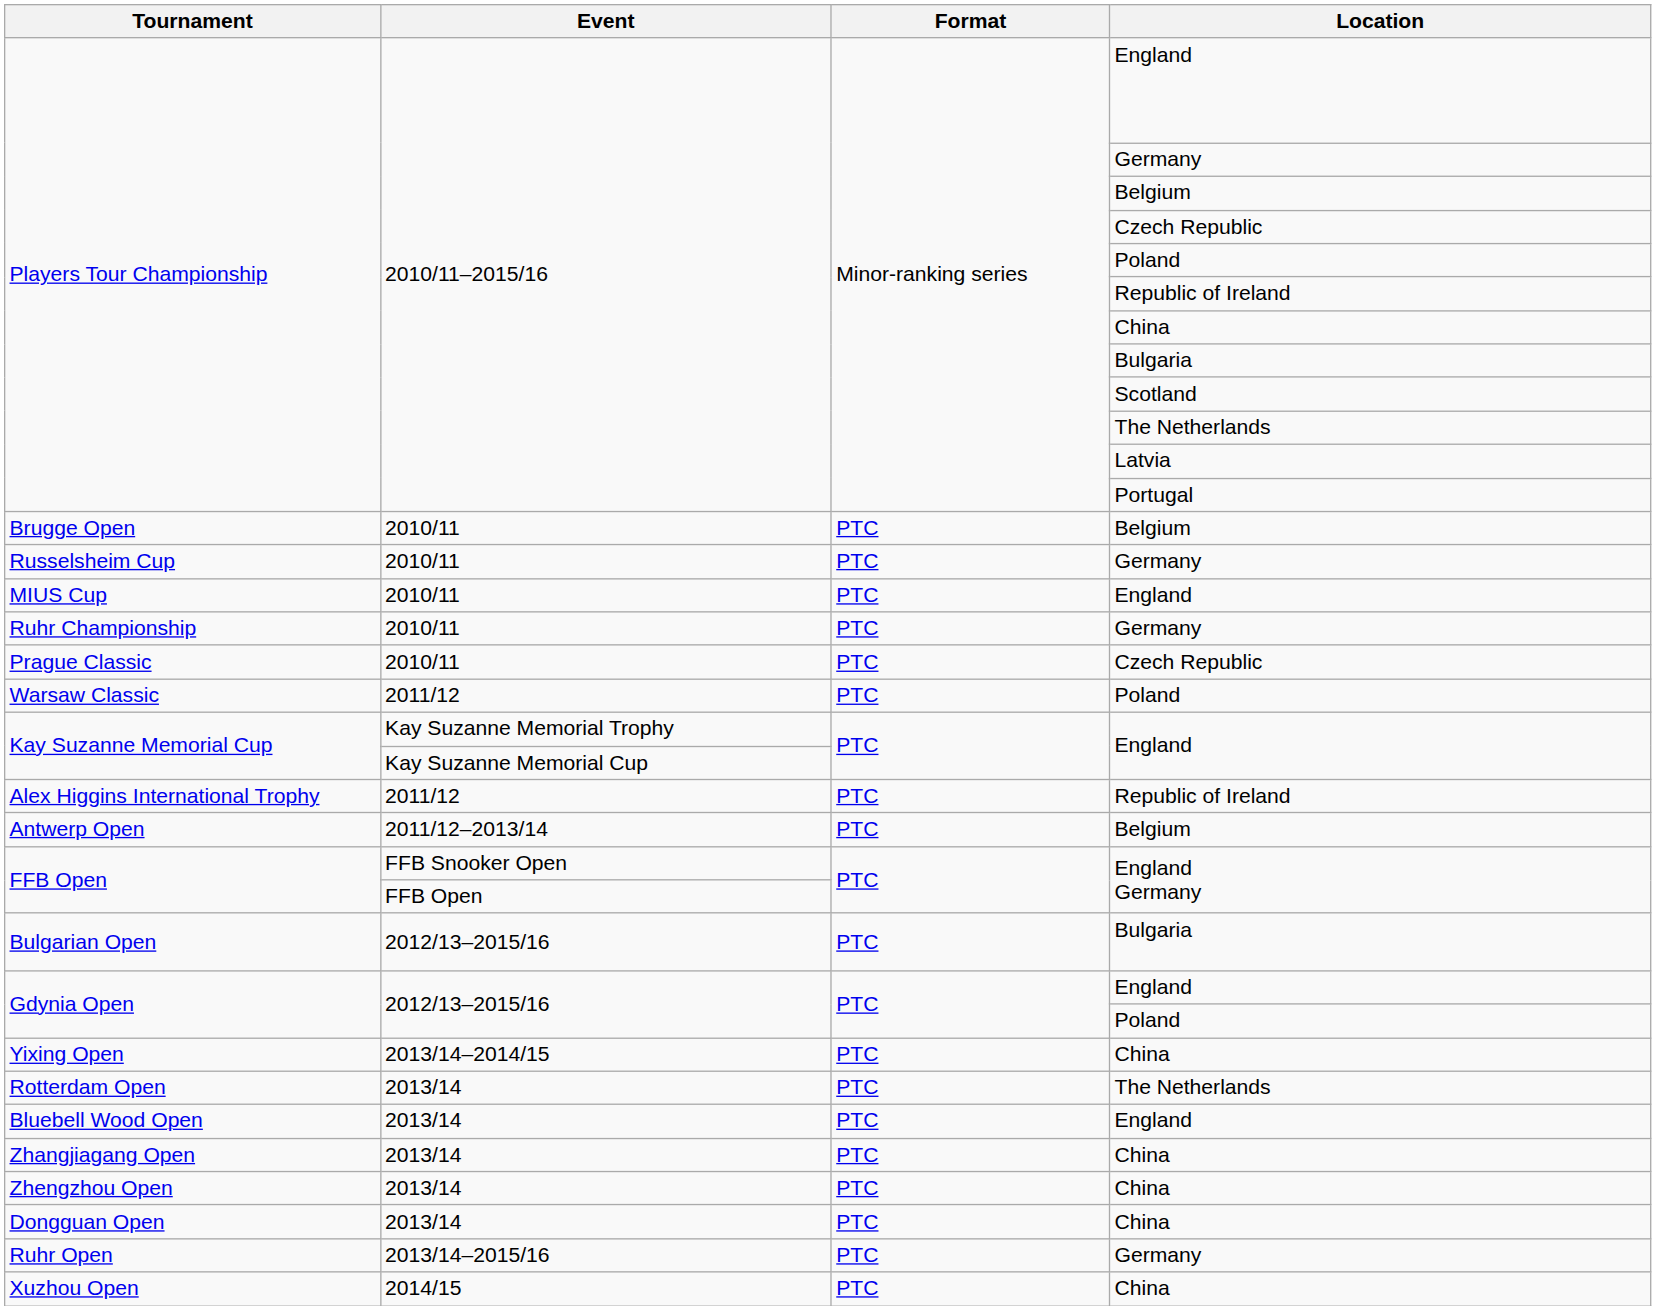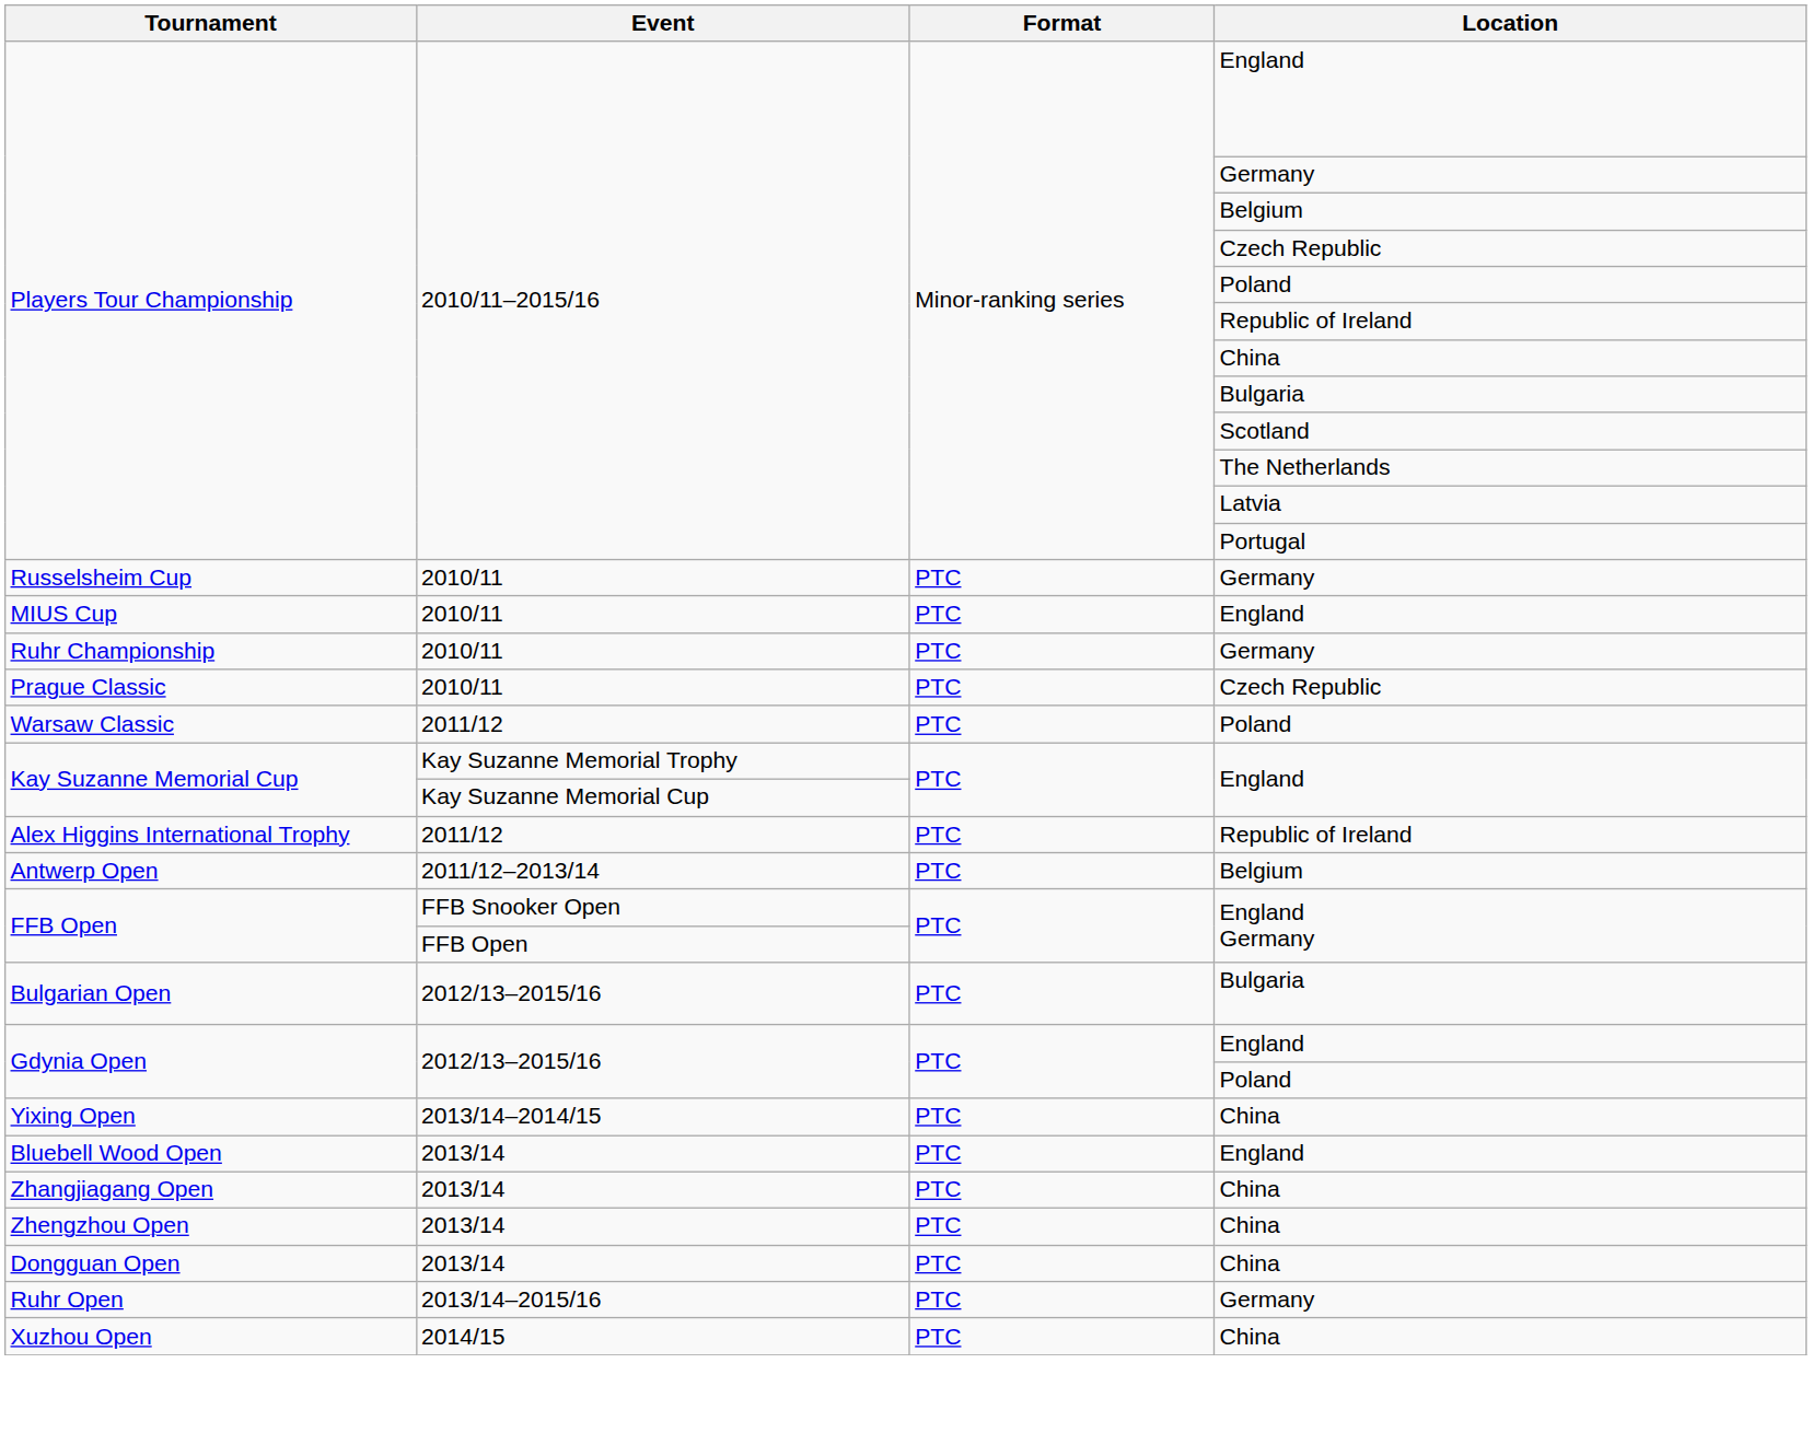 <table class="wikitable">
 <tr>
 <th style="width:20em;">Tournament</th>
 <th style="width:25em;">Event</th>
 <th style="width:15em;">Format</th>
 <th style="width:30em;">Location</th>
 </tr>
 <tr>
 <td rowspan="12"><a href='#'>Players Tour Championship</a></td>
 <td rowspan="12">2010/11–2015/16</td>
 <td rowspan="12">Minor-ranking series</td>
 <td>England <br>  <br>  <br>  <br> </td>
 </tr>
 <tr>
 <td>Germany <br> </td>
 </tr>
 <tr>
 <td>Belgium <br> </td>
 </tr>
 <tr>
 <td>Czech Republic <br> </td>
 </tr>
 <tr>
 <td>Poland <br> </td>
 </tr>
 <tr>
 <td>Republic of Ireland <br> </td>
 </tr>
 <tr>
 <td>China <br> </td>
 </tr>
 <tr>
 <td>Bulgaria <br> </td>
 </tr>
 <tr>
 <td>Scotland <br> </td>
 </tr>
 <tr>
 <td>The Netherlands <br> </td>
 </tr>
 <tr>
 <td>Latvia <br> </td>
 </tr>
 <tr>
 <td>Portugal <br> </td>
-</tr>
-<tr>
-<td><a href='#'>Brugge Open</a></td>
-<td>2010/11</td>
-<td><a href='#'>PTC</a></td>
-<td>Belgium </td>
 </tr>
 <tr>
 <td><a href='#'>Russelsheim Cup</a></td>
 <td>2010/11</td>
 <td><a href='#'>PTC</a></td>
 <td>Germany </td>
 </tr>
 <tr>
 <td><a href='#'>MIUS Cup</a></td>
 <td>2010/11</td>
 <td><a href='#'>PTC</a></td>
 <td>England </td>
 </tr>
 <tr>
 <td><a href='#'>Ruhr Championship</a></td>
 <td>2010/11</td>
 <td><a href='#'>PTC</a></td>
 <td>Germany </td>
 </tr>
 <tr>
 <td><a href='#'>Prague Classic</a></td>
 <td>2010/11</td>
 <td><a href='#'>PTC</a></td>
 <td>Czech Republic </td>
 </tr>
 <tr>
 <td><a href='#'>Warsaw Classic</a></td>
 <td>2011/12</td>
 <td><a href='#'>PTC</a></td>
 <td>Poland </td>
 </tr>
 <tr>
 <td rowspan="2"><a href='#'>Kay Suzanne Memorial Cup</a></td>
 <td>Kay Suzanne Memorial Trophy <br> </td>
 <td rowspan="2"><a href='#'>PTC</a></td>
 <td rowspan="2">England </td>
 </tr>
 <tr>
 <td>Kay Suzanne Memorial Cup <br> </td>
 </tr>
 <tr>
 <td><a href='#'>Alex Higgins International Trophy</a></td>
 <td>2011/12</td>
 <td><a href='#'>PTC</a></td>
 <td>Republic of Ireland </td>
 </tr>
 <tr>
 <td><a href='#'>Antwerp Open</a></td>
 <td>2011/12–2013/14</td>
 <td><a href='#'>PTC</a></td>
 <td>Belgium </td>
 </tr>
 <tr>
 <td rowspan="2"><a href='#'>FFB Open</a></td>
 <td>FFB Snooker Open <br> </td>
 <td rowspan="2"><a href='#'>PTC</a></td>
 <td rowspan="2">England  <br> Germany </td>
 </tr>
 <tr>
 <td>FFB Open <br> </td>
 </tr>
 <tr>
 <td><a href='#'>Bulgarian Open</a></td>
 <td>2012/13–2015/16</td>
 <td><a href='#'>PTC</a></td>
 <td>Bulgaria <br>  <br> </td>
 </tr>
 <tr>
 <td rowspan="2"><a href='#'>Gdynia Open</a></td>
 <td rowspan="2">2012/13–2015/16</td>
 <td rowspan="2"><a href='#'>PTC</a></td>
 <td>England <br> </td>
 </tr>
 <tr>
 <td>Poland <br> </td>
 </tr>
 <tr>
 <td><a href='#'>Yixing Open</a></td>
 <td>2013/14–2014/15</td>
 <td><a href='#'>PTC</a></td>
 <td>China </td>
 </tr>
 <tr>
-<td><a href='#'>Rotterdam Open</a></td>
-<td>2013/14</td>
-<td><a href='#'>PTC</a></td>
-<td>The Netherlands </td>
-</tr>
-<tr>
 <td><a href='#'>Bluebell Wood Open</a></td>
 <td>2013/14</td>
 <td><a href='#'>PTC</a></td>
 <td>England </td>
 </tr>
 <tr>
 <td><a href='#'>Zhangjiagang Open</a></td>
 <td>2013/14</td>
 <td><a href='#'>PTC</a></td>
 <td>China </td>
 </tr>
 <tr>
 <td><a href='#'>Zhengzhou Open</a></td>
 <td>2013/14</td>
 <td><a href='#'>PTC</a></td>
 <td>China </td>
 </tr>
 <tr>
 <td><a href='#'>Dongguan Open</a></td>
 <td>2013/14</td>
 <td><a href='#'>PTC</a></td>
 <td>China </td>
 </tr>
 <tr>
 <td><a href='#'>Ruhr Open</a></td>
 <td>2013/14–2015/16</td>
 <td><a href='#'>PTC</a></td>
 <td>Germany </td>
 </tr>
 <tr>
 <td><a href='#'>Xuzhou Open</a></td>
 <td>2014/15</td>
 <td><a href='#'>PTC</a></td>
 <td>China </td>
 </tr>
 </table>
